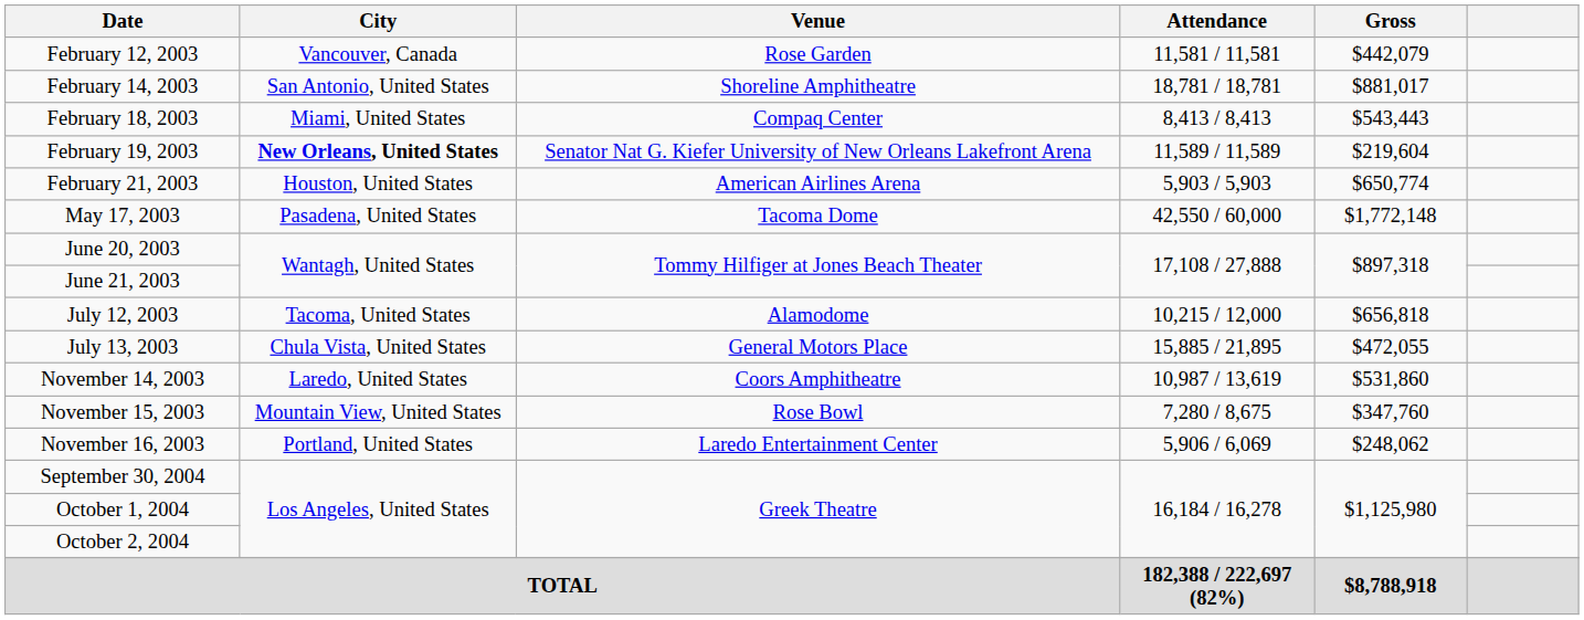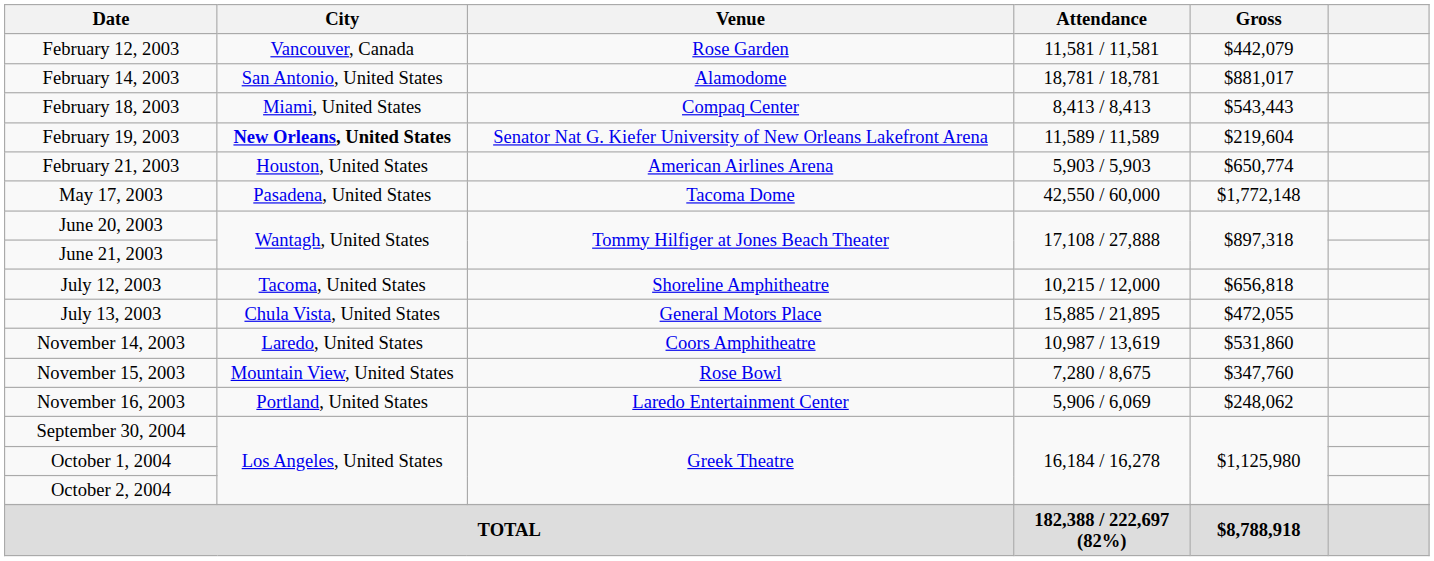 <table class="wikitable sortable plainrowheaders" style="text-align:center;">
 <tr>
 <th scope="col" style="width:11em;">Date</th>
 <th scope="col" style="width:13em;">City</th>
 <th scope="col" style="width:29em;">Venue</th>
 <th scope="col" style="width:9em;">Attendance</th>
 <th scope="col" style="width:7em;">Gross</th>
 <th scope="col" style="width:5em;" class="unsortable"></th>
 </tr>
 <tr>
 <td>February 12, 2003</td>
 <td><a href='#'>Vancouver</a>, Canada</td>
 <td><a href='#'>Rose Garden</a></td>
 <td>11,581 / 11,581</td>
 <td>$442,079</td>
 <td></td>
 </tr>
 <tr>
 <td>February 14, 2003</td>
 <td><a href='#'>San Antonio</a>, United States</td>
-<td><a href='#'>Shoreline Amphitheatre</a></td>
+<td><a href='#'>Alamodome</a></td>
 <td>18,781 / 18,781</td>
 <td>$881,017</td>
 <td></td>
 </tr>
 <tr>
 <td>February 18, 2003</td>
 <td><a href='#'>Miami</a>, United States</td>
 <td><a href='#'>Compaq Center</a></td>
 <td>8,413 / 8,413</td>
 <td>$543,443</td>
 <td></td>
 </tr>
 <tr>
 <td>February 19, 2003</td>
 <td><strong><a href='#'>New Orleans</a>, United States</strong></td>
 <td><a href='#'>Senator Nat G. Kiefer University of New Orleans Lakefront Arena</a></td>
 <td>11,589 / 11,589</td>
 <td>$219,604</td>
 <td></td>
 </tr>
 <tr>
 <td>February 21, 2003</td>
 <td><a href='#'>Houston</a>, United States</td>
 <td><a href='#'>American Airlines Arena</a></td>
 <td>5,903 / 5,903</td>
 <td>$650,774</td>
 <td></td>
 </tr>
 <tr>
 <td>May 17, 2003</td>
 <td><a href='#'>Pasadena</a>, United States</td>
 <td><a href='#'>Tacoma Dome</a></td>
 <td>42,550 / 60,000</td>
 <td>$1,772,148</td>
 <td></td>
 </tr>
 <tr>
 <td>June 20, 2003</td>
 <td rowspan="2"><a href='#'>Wantagh</a>, United States</td>
 <td rowspan="2"><a href='#'>Tommy Hilfiger at Jones Beach Theater</a></td>
 <td rowspan="2">17,108 / 27,888</td>
 <td rowspan="2">$897,318</td>
 <td></td>
 </tr>
 <tr>
 <td>June 21, 2003</td>
 <td></td>
 </tr>
 <tr>
 <td>July 12, 2003</td>
 <td><a href='#'>Tacoma</a>, United States</td>
-<td><a href='#'>Alamodome</a></td>
+<td><a href='#'>Shoreline Amphitheatre</a></td>
 <td>10,215 / 12,000</td>
 <td>$656,818</td>
 <td></td>
 </tr>
 <tr>
 <td>July 13, 2003</td>
 <td><a href='#'>Chula Vista</a>, United States</td>
 <td><a href='#'>General Motors Place</a></td>
 <td>15,885 / 21,895</td>
 <td>$472,055</td>
 <td></td>
 </tr>
 <tr>
 <td>November 14, 2003</td>
 <td><a href='#'>Laredo</a>, United States</td>
 <td><a href='#'>Coors Amphitheatre</a></td>
 <td>10,987 / 13,619</td>
 <td>$531,860</td>
 <td></td>
 </tr>
 <tr>
 <td>November 15, 2003</td>
 <td><a href='#'>Mountain View</a>, United States</td>
 <td><a href='#'>Rose Bowl</a></td>
 <td>7,280 / 8,675</td>
 <td>$347,760</td>
 <td></td>
 </tr>
 <tr>
 <td>November 16, 2003</td>
 <td><a href='#'>Portland</a>, United States</td>
 <td><a href='#'>Laredo Entertainment Center</a></td>
 <td>5,906 / 6,069</td>
 <td>$248,062</td>
 <td></td>
 </tr>
 <tr>
 <td>September 30, 2004</td>
 <td rowspan="3"><a href='#'>Los Angeles</a>, United States</td>
 <td rowspan="3"><a href='#'>Greek Theatre</a></td>
 <td rowspan="3">16,184 / 16,278</td>
 <td rowspan="3">$1,125,980</td>
 <td></td>
 </tr>
 <tr>
 <td>October 1, 2004</td>
 <td></td>
 </tr>
 <tr>
 <td>October 2, 2004</td>
 <td></td>
 </tr>
 <tr>
 </tr>
 <tr style="background:#ddd;">
 <td colspan="3"><strong>TOTAL</strong></td>
 <td><strong>182,388 / 222,697 (82%)</strong></td>
 <td><strong>$8,788,918</strong></td>
 <td></td>
 </tr>
 </table>
